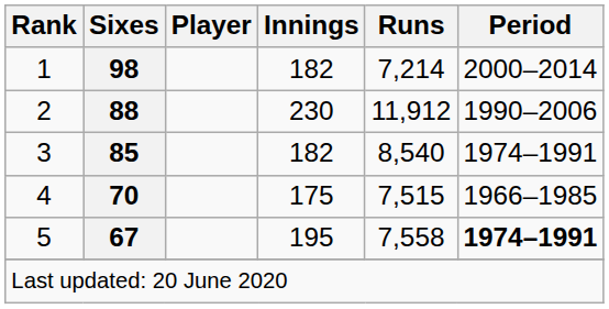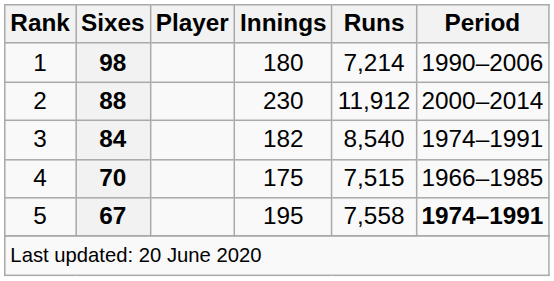 <table class="wikitable plainrowheaders sortable">
 <tr>
 <th scope=col>Rank</th>
 <th scope=col>Sixes</th>
 <th scope=col>Player</th>
 <th scope=col>Innings</th>
 <th scope=col>Runs</th>
 <th scope=col>Period</th>
 </tr>
 <tr>
 <td align=center>1</td>
 <th scope=row style="text-align:center;">98</th>
 <td></td>
-<td align=center>182</td>
+<td align=center>180</td>
 <td align=center>7,214</td>
-<td>2000–2014</td>
+<td>1990–2006</td>
 </tr>
 <tr>
 <td align=center>2</td>
 <th scope=row style="text-align:center;">88</th>
 <td></td>
 <td align=center>230</td>
 <td align=center>11,912</td>
-<td>1990–2006</td>
+<td>2000–2014</td>
 </tr>
 <tr>
 <td align=center>3</td>
-<th scope=row style=text-align:center;>85</th>
+<th scope=row style=text-align:center;>84</th>
 <td></td>
 <td align=center>182</td>
 <td align=center>8,540</td>
 <td>1974–1991</td>
 </tr>
 <tr>
 <td align=center>4</td>
 <th scope=row style=text-align:center;>70</th>
 <td></td>
 <td align=center>175</td>
 <td align=center>7,515</td>
 <td>1966–1985</td>
 </tr>
 <tr>
 <td align=center>5</td>
 <th scope=row style=text-align:center;>67</th>
 <td></td>
 <td align=center>195</td>
 <td align=center>7,558</td>
 <td><strong>1974–1991</strong></td>
 </tr>
 <tr>
 </tr>
 <tr class=sortbottom>
 <td colspan=6><small>Last updated: 20 June 2020</small></td>
 </tr>
 </table>
